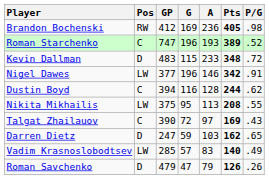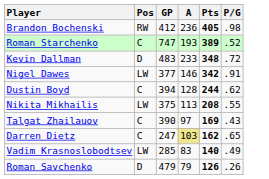 <table class="wikitable">
 <tr>
 <th style="text-align:left;">Player</th>
 <th>Pos</th>
 <th>GP</th>
-<th>G</th>
 <th>A</th>
 <th>Pts</th>
 <th>P/G</th>
 </tr>
 <tr>
 <td align="left"><a href='#'>Brandon Bochenski</a></td>
 <td>RW</td>
 <td>412</td>
-<td>169</td>
 <td>236</td>
 <td><strong>405</strong></td>
 <td>.98</td>
 </tr>
 <tr bgcolor="#cfc">
 <td align="left"><a href='#'>Roman Starchenko</a></td>
 <td>C</td>
 <td>747</td>
-<td>196</td>
 <td>193</td>
 <td><strong>389</strong></td>
 <td>.52</td>
 </tr>
 <tr>
 <td align="left"><a href='#'>Kevin Dallman</a></td>
 <td>D</td>
 <td>483</td>
-<td>115</td>
 <td>233</td>
 <td><strong>348</strong></td>
 <td>.72</td>
 </tr>
 <tr>
 <td align="left"><a href='#'>Nigel Dawes</a></td>
 <td>LW</td>
 <td>377</td>
-<td>196</td>
 <td>146</td>
 <td><strong>342</strong></td>
 <td>.91</td>
 </tr>
 <tr>
 <td align="left"><a href='#'>Dustin Boyd</a></td>
 <td>C</td>
 <td>394</td>
-<td>116</td>
 <td>128</td>
 <td><strong>244</strong></td>
 <td>.62</td>
 </tr>
 <tr>
 <td align="left"><a href='#'>Nikita Mikhailis</a></td>
 <td>LW</td>
 <td>375</td>
-<td>95</td>
 <td>113</td>
 <td><strong>208</strong></td>
 <td>.55</td>
 </tr>
 <tr>
 <td align="left"><a href='#'>Talgat Zhailauov</a></td>
 <td>C</td>
 <td>390</td>
-<td>72</td>
 <td>97</td>
 <td><strong>169</strong></td>
 <td>.43</td>
 </tr>
 <tr>
 <td align="left"><a href='#'>Darren Dietz</a></td>
-<td>D</td>
+<td>C</td>
 <td>247</td>
-<td>59</td>
-<td>103</td>
+<td style="background: khaki;">103</td>
 <td><strong>162</strong></td>
 <td>.65</td>
 </tr>
 <tr>
 <td align="left"><a href='#'>Vadim Krasnoslobodtsev</a></td>
 <td>LW</td>
 <td>285</td>
-<td>57</td>
 <td>83</td>
 <td><strong>140</strong></td>
 <td>.49</td>
 </tr>
 <tr>
 <td align="left"><a href='#'>Roman Savchenko</a></td>
 <td>D</td>
 <td>479</td>
-<td>47</td>
 <td>79</td>
 <td><strong>126</strong></td>
 <td>.26</td>
 </tr>
 </table>
